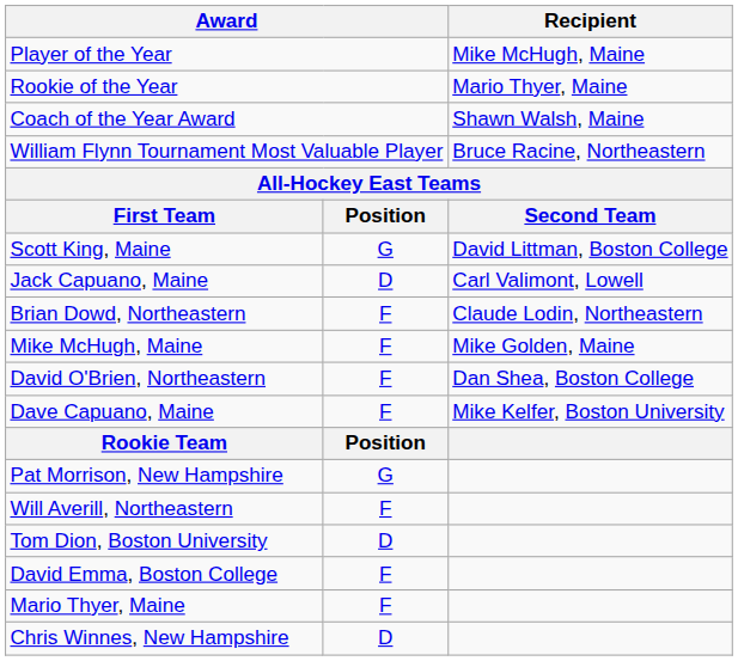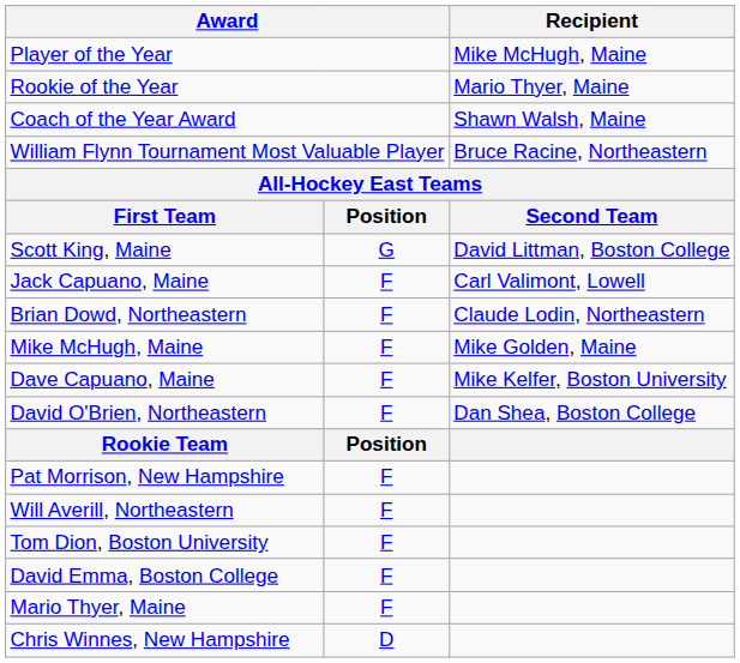 <table class="wikitable">
 <tr>
 <th colspan=2><a href='#'>Award</a></th>
 <th>Recipient</th>
 </tr>
 <tr>
 <td colspan=2><a href='#'>Player of the Year</a></td>
 <td><a href='#'>Mike McHugh</a>, <a href='#'>Maine</a></td>
 </tr>
 <tr>
 <td colspan=2><a href='#'>Rookie of the Year</a></td>
 <td><a href='#'>Mario Thyer</a>, <a href='#'>Maine</a></td>
 </tr>
 <tr>
 <td colspan=2><a href='#'>Coach of the Year Award</a></td>
 <td><a href='#'>Shawn Walsh</a>, <a href='#'>Maine</a></td>
 </tr>
 <tr>
 <td colspan=2><a href='#'>William Flynn Tournament Most Valuable Player</a></td>
 <td><a href='#'>Bruce Racine</a>, <a href='#'>Northeastern</a></td>
 </tr>
 <tr>
 <th colspan=3><a href='#'>All-Hockey East Teams</a></th>
 </tr>
 <tr>
 <th><a href='#'>First Team</a></th>
 <th>  Position  </th>
 <th><a href='#'>Second Team</a></th>
 </tr>
 <tr>
 <td><a href='#'>Scott King</a>, <a href='#'>Maine</a></td>
 <td align=center><a href='#'>G</a></td>
 <td><a href='#'>David Littman</a>, <a href='#'>Boston College</a></td>
 </tr>
 <tr>
 <td><a href='#'>Jack Capuano</a>, <a href='#'>Maine</a></td>
-<td align=center><a href='#'>D</a></td>
+<td align=center><a href='#'>F</a></td>
 <td><a href='#'>Carl Valimont</a>, <a href='#'>Lowell</a></td>
 </tr>
 <tr>
 <td><a href='#'>Brian Dowd</a>, <a href='#'>Northeastern</a></td>
 <td align=center><a href='#'>F</a></td>
 <td><a href='#'>Claude Lodin</a>, <a href='#'>Northeastern</a></td>
 </tr>
 <tr>
 <td><a href='#'>Mike McHugh</a>, <a href='#'>Maine</a></td>
 <td align=center><a href='#'>F</a></td>
 <td><a href='#'>Mike Golden</a>, <a href='#'>Maine</a></td>
 </tr>
 <tr>
+<td><a href='#'>Dave Capuano</a>, <a href='#'>Maine</a></td>
+<td align=center><a href='#'>F</a></td>
+<td><a href='#'>Mike Kelfer</a>, <a href='#'>Boston University</a></td>
+</tr>
+<tr>
 <td><a href='#'>David O'Brien</a>, <a href='#'>Northeastern</a></td>
 <td align=center><a href='#'>F</a></td>
 <td><a href='#'>Dan Shea</a>, <a href='#'>Boston College</a></td>
-</tr>
-<tr>
-<td><a href='#'>Dave Capuano</a>, <a href='#'>Maine</a></td>
-<td align=center><a href='#'>F</a></td>
-<td><a href='#'>Mike Kelfer</a>, <a href='#'>Boston University</a></td>
 </tr>
 <tr>
 <th><a href='#'>Rookie Team</a></th>
 <th>  Position  </th>
 <th></th>
 </tr>
 <tr>
 <td><a href='#'>Pat Morrison</a>, <a href='#'>New Hampshire</a></td>
-<td align=center><a href='#'>G</a></td>
+<td align=center><a href='#'>F</a></td>
 <td></td>
 </tr>
 <tr>
 <td><a href='#'>Will Averill</a>, <a href='#'>Northeastern</a></td>
 <td align=center><a href='#'>F</a></td>
 <td></td>
 </tr>
 <tr>
 <td><a href='#'>Tom Dion</a>, <a href='#'>Boston University</a></td>
-<td align=center><a href='#'>D</a></td>
+<td align=center><a href='#'>F</a></td>
 <td></td>
 </tr>
 <tr>
 <td><a href='#'>David Emma</a>, <a href='#'>Boston College</a></td>
 <td align=center><a href='#'>F</a></td>
 <td></td>
 </tr>
 <tr>
 <td><a href='#'>Mario Thyer</a>, <a href='#'>Maine</a></td>
 <td align=center><a href='#'>F</a></td>
 <td></td>
 </tr>
 <tr>
 <td><a href='#'>Chris Winnes</a>, <a href='#'>New Hampshire</a></td>
 <td align=center><a href='#'>D</a></td>
 <td></td>
 </tr>
 </table>
